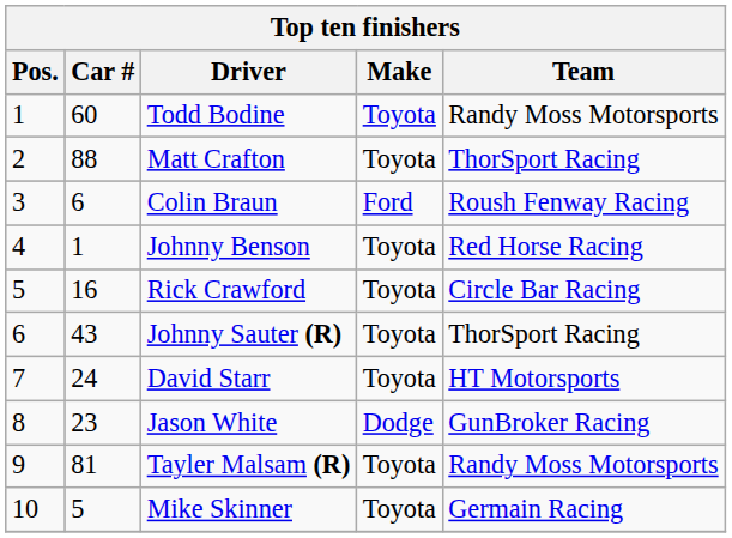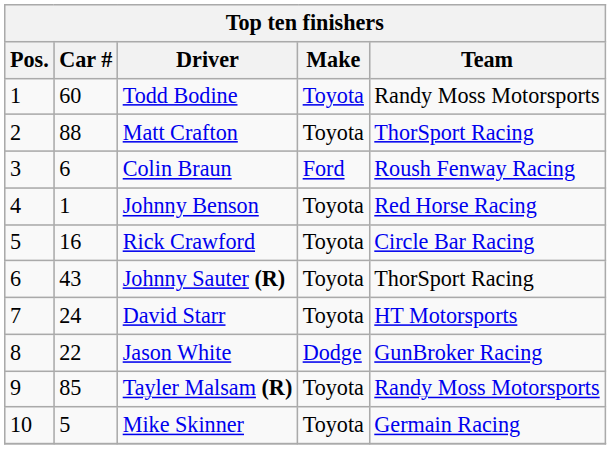 <table class="wikitable" style="font-size: 90%">
 <tr>
 <th colspan=9>Top ten finishers</th>
 </tr>
 <tr>
 <th>Pos.</th>
 <th>Car #</th>
 <th>Driver</th>
 <th>Make</th>
 <th>Team</th>
 </tr>
 <tr>
 <td>1</td>
 <td>60</td>
 <td><a href='#'>Todd Bodine</a></td>
 <td><a href='#'>Toyota</a></td>
 <td>Randy Moss Motorsports</td>
 </tr>
 <tr>
 <td>2</td>
 <td>88</td>
 <td><a href='#'>Matt Crafton</a></td>
 <td>Toyota</td>
 <td><a href='#'>ThorSport Racing</a></td>
 </tr>
 <tr>
 <td>3</td>
 <td>6</td>
 <td><a href='#'>Colin Braun</a></td>
 <td><a href='#'>Ford</a></td>
 <td><a href='#'>Roush Fenway Racing</a></td>
 </tr>
 <tr>
 <td>4</td>
 <td>1</td>
 <td><a href='#'>Johnny Benson</a></td>
 <td>Toyota</td>
 <td><a href='#'>Red Horse Racing</a></td>
 </tr>
 <tr>
 <td>5</td>
 <td>16</td>
 <td><a href='#'>Rick Crawford</a></td>
 <td>Toyota</td>
 <td><a href='#'>Circle Bar Racing</a></td>
 </tr>
 <tr>
 <td>6</td>
 <td>43</td>
 <td><a href='#'>Johnny Sauter</a> <strong>(R)</strong></td>
 <td>Toyota</td>
 <td>ThorSport Racing</td>
 </tr>
 <tr>
 <td>7</td>
 <td>24</td>
 <td><a href='#'>David Starr</a></td>
 <td>Toyota</td>
 <td><a href='#'>HT Motorsports</a></td>
 </tr>
 <tr>
 <td>8</td>
-<td>23</td>
+<td>22</td>
 <td><a href='#'>Jason White</a></td>
 <td><a href='#'>Dodge</a></td>
 <td><a href='#'>GunBroker Racing</a></td>
 </tr>
 <tr>
 <td>9</td>
-<td>81</td>
+<td>85</td>
 <td><a href='#'>Tayler Malsam</a> <strong>(R)</strong></td>
 <td>Toyota</td>
 <td><a href='#'>Randy Moss Motorsports</a></td>
 </tr>
 <tr>
 <td>10</td>
 <td>5</td>
 <td><a href='#'>Mike Skinner</a></td>
 <td>Toyota</td>
 <td><a href='#'>Germain Racing</a></td>
 </tr>
 <tr>
 </tr>
 </table>
